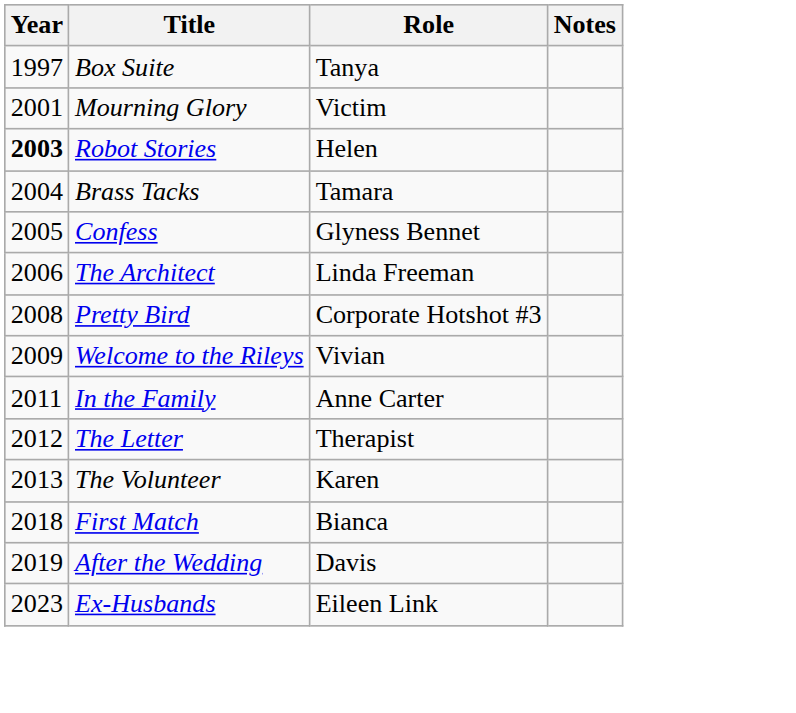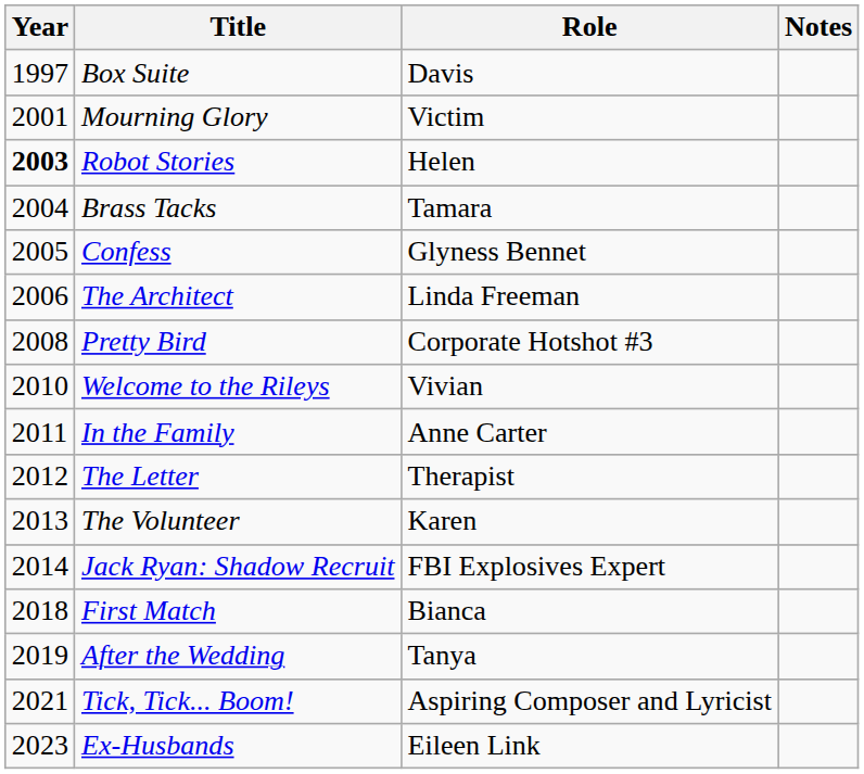 <table class="wikitable sortable">
 <tr>
 <th>Year</th>
 <th>Title</th>
 <th>Role</th>
 <th>Notes</th>
 </tr>
 <tr>
 <td>1997</td>
 <td><em>Box Suite</em></td>
-<td>Tanya</td>
+<td>Davis</td>
 <td></td>
 </tr>
 <tr>
 <td>2001</td>
 <td><em>Mourning Glory</em></td>
 <td>Victim</td>
 <td></td>
 </tr>
 <tr>
 <td><strong>2003</strong></td>
 <td><em><a href='#'>Robot Stories</a></em></td>
 <td>Helen</td>
 <td></td>
 </tr>
 <tr>
 <td>2004</td>
 <td><em>Brass Tacks</em></td>
 <td>Tamara</td>
 <td></td>
 </tr>
 <tr>
 <td>2005</td>
 <td><a href='#'><em>Confess</em></a></td>
 <td>Glyness Bennet</td>
 <td></td>
 </tr>
 <tr>
 <td>2006</td>
 <td><a href='#'><em>The Architect</em></a></td>
 <td>Linda Freeman</td>
 <td></td>
 </tr>
 <tr>
 <td>2008</td>
 <td><em><a href='#'>Pretty Bird</a></em></td>
 <td>Corporate Hotshot #3</td>
 <td></td>
 </tr>
 <tr>
-<td>2009</td>
+<td>2010</td>
 <td><em><a href='#'>Welcome to the Rileys</a></em></td>
 <td>Vivian</td>
 <td></td>
 </tr>
 <tr>
 <td>2011</td>
 <td><a href='#'><em>In the Family</em></a></td>
 <td>Anne Carter</td>
 <td></td>
 </tr>
 <tr>
 <td>2012</td>
 <td><a href='#'><em>The Letter</em></a></td>
 <td>Therapist</td>
 <td></td>
 </tr>
 <tr>
 <td>2013</td>
 <td><em>The Volunteer</em></td>
 <td>Karen</td>
 <td></td>
 </tr>
 <tr>
+<td>2014</td>
+<td><em><a href='#'>Jack Ryan: Shadow Recruit</a></em></td>
+<td>FBI Explosives Expert</td>
+<td></td>
+</tr>
+<tr>
 <td>2018</td>
 <td><em><a href='#'>First Match</a></em></td>
 <td>Bianca</td>
 <td></td>
 </tr>
 <tr>
 <td>2019</td>
 <td><a href='#'><em>After the Wedding</em></a></td>
-<td>Davis</td>
+<td>Tanya</td>
+<td></td>
+</tr>
+<tr>
+<td>2021</td>
+<td><em><a href='#'>Tick, Tick... Boom!</a></em></td>
+<td>Aspiring Composer and Lyricist</td>
 <td></td>
 </tr>
 <tr>
 <td>2023</td>
 <td><em><a href='#'>Ex-Husbands</a></em></td>
 <td>Eileen Link</td>
 <td></td>
 </tr>
 </table>
